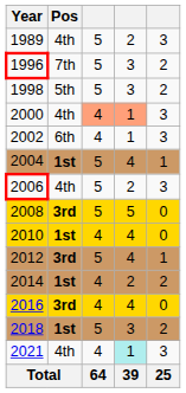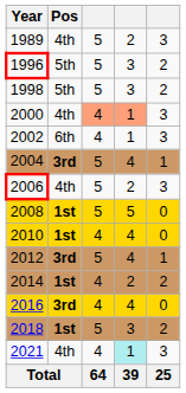 <table class="wikitable" style="text-align: center;">
 <tr>
 <th>Year</th>
 <th width=28>Pos</th>
 <th width=28></th>
 <th width=28></th>
 <th width=28></th>
 </tr>
 <tr>
 <td> 1989</td>
 <td>4th</td>
 <td>5</td>
 <td>2</td>
 <td>3</td>
 </tr>
 <tr>
 <td style="border: 3px solid red"> 1996</td>
-<td>7th</td>
+<td>5th</td>
 <td>5</td>
 <td>3</td>
 <td>2</td>
 </tr>
 <tr>
 <td> 1998</td>
 <td>5th</td>
 <td>5</td>
 <td>3</td>
 <td>2</td>
 </tr>
 <tr>
 <td> 2000</td>
 <td>4th</td>
 <td style="background: lightsalmon;">4</td>
 <td style="background: lightsalmon;">1</td>
 <td>3</td>
 </tr>
 <tr>
 <td> 2002</td>
 <td>6th</td>
 <td>4</td>
 <td>1</td>
 <td>3</td>
 </tr>
 <tr bgcolor=#cc9966>
 <td> 2004</td>
-<td><strong>1st</strong></td>
+<td><strong>3rd</strong></td>
 <td>5</td>
 <td>4</td>
 <td>1</td>
 </tr>
 <tr>
 <td style="border: 3px solid red"> 2006</td>
 <td>4th</td>
 <td>5</td>
 <td>2</td>
 <td>3</td>
 </tr>
 <tr bgcolor=gold>
 <td> 2008</td>
-<td><strong>3rd</strong></td>
+<td><strong>1st</strong></td>
 <td>5</td>
 <td>5</td>
 <td>0</td>
 </tr>
 <tr bgcolor=gold>
 <td> 2010</td>
 <td><strong>1st</strong></td>
 <td>4</td>
 <td>4</td>
 <td>0</td>
 </tr>
 <tr bgcolor=#cc9966>
 <td> 2012</td>
 <td><strong>3rd</strong></td>
 <td>5</td>
 <td>4</td>
 <td>1</td>
 </tr>
 <tr bgcolor=#cc9966>
 <td> 2014</td>
 <td><strong>1st</strong></td>
 <td>4</td>
 <td>2</td>
 <td>2</td>
 </tr>
 <tr bgcolor=gold>
 <td> <a href='#'>2016</a></td>
 <td><strong>3rd</strong></td>
 <td>4</td>
 <td>4</td>
 <td>0</td>
 </tr>
 <tr bgcolor=#cc9966>
 <td> <a href='#'>2018</a></td>
 <td><strong>1st</strong></td>
 <td>5</td>
 <td>3</td>
 <td>2</td>
 </tr>
 <tr>
 <td> <a href='#'>2021</a></td>
 <td>4th</td>
 <td>4</td>
 <td style="background: paleturquoise;">1</td>
 <td>3</td>
 </tr>
 <tr>
 <th colspan=2 align=left>Total</th>
 <th>64</th>
 <th>39</th>
 <th>25</th>
 </tr>
 </table>
